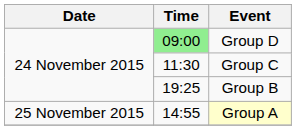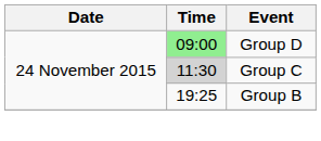 <table class = "wikitable" style="text-align:center;">
 <tr>
 <th width=150>Date</th>
 <th width=50>Time</th>
 <th width=80>Event</th>
 </tr>
 <tr>
 <td rowspan=3>24 November 2015</td>
 <td style="background: lightgreen;">09:00</td>
 <td>Group D</td>
 </tr>
 <tr>
-<td>11:30</td>
+<td style="background: lightgrey;">11:30</td>
 <td>Group C</td>
 </tr>
 <tr>
 <td>19:25</td>
 <td>Group B</td>
 </tr>
 <tr>
-<td>25 November 2015</td>
-<td>14:55</td>
-<td bgcolor=ffffcc>Group A</td>
-</tr>
-<tr>
 </tr>
 </table>
